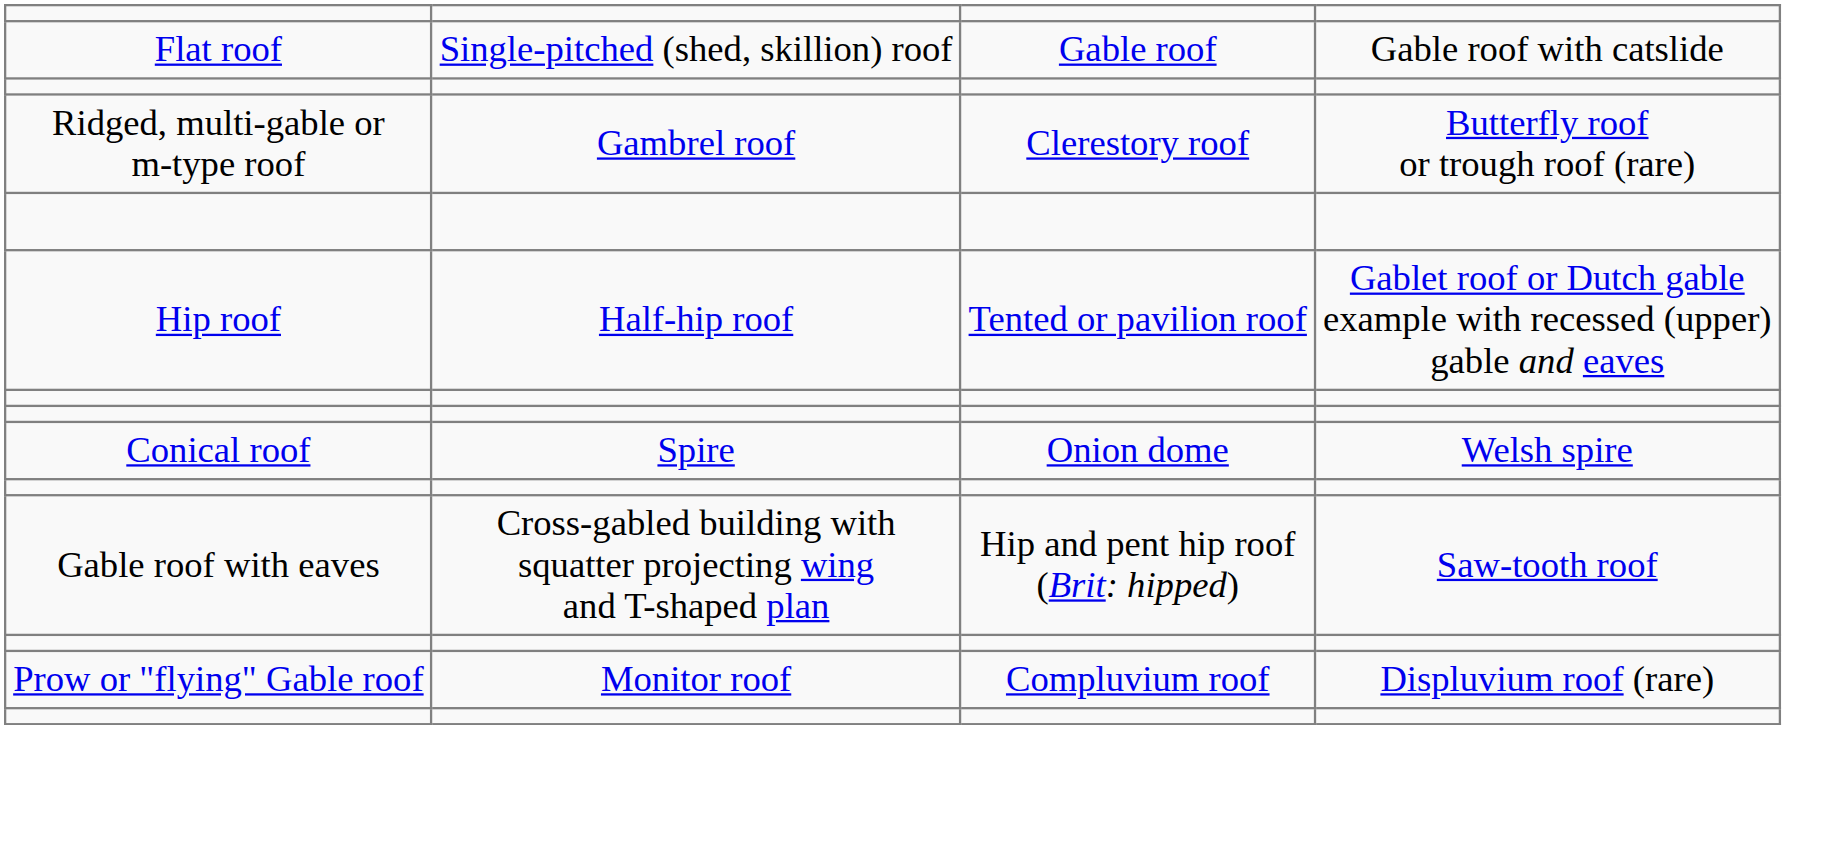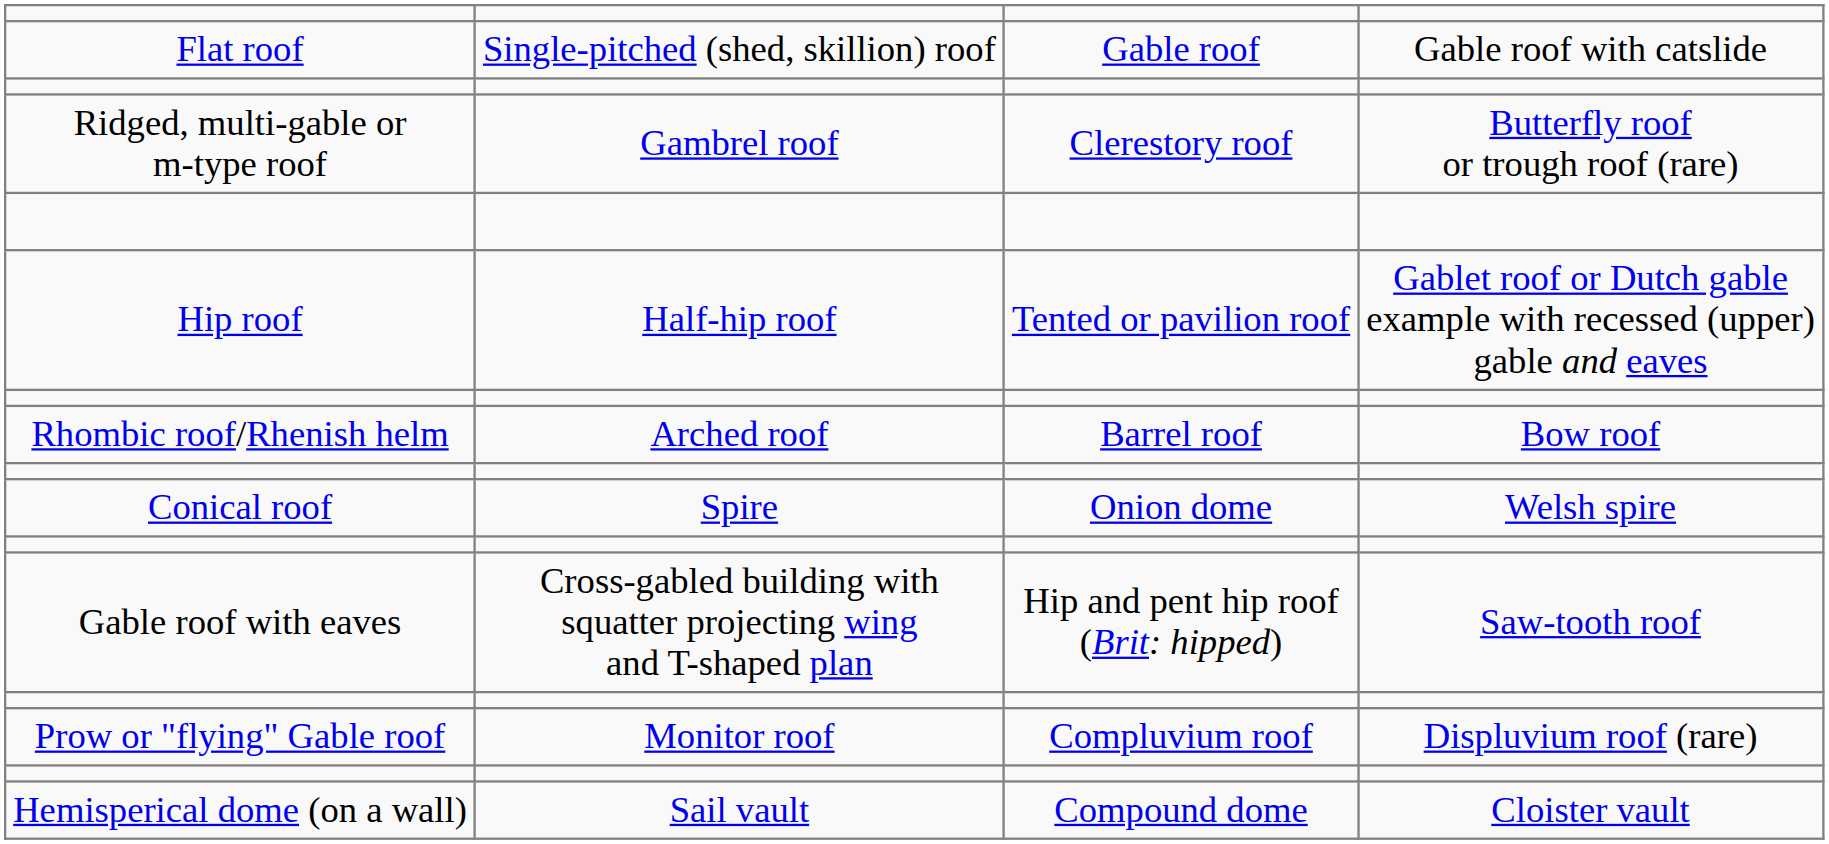 <table border="1" cellpadding="3px" cellspacing="0px" style="empty-cells:show; background:#F9F9F9; border-collapse:collapse;">
 <tr align="center">
 <td></td>
 <td></td>
 <td></td>
 <td></td>
 </tr>
 <tr align="center">
 <td><a href='#'>Flat roof</a></td>
 <td><a href='#'>Single-pitched</a> (shed, skillion) roof</td>
 <td><a href='#'>Gable roof</a></td>
 <td>Gable roof with catslide</td>
 </tr>
 <tr align="center">
 <td></td>
 <td></td>
 <td></td>
 <td></td>
 </tr>
 <tr align="center">
 <td>Ridged, multi-gable or<br>m-type roof</td>
 <td><a href='#'>Gambrel roof</a></td>
 <td><a href='#'>Clerestory roof</a></td>
 <td><a href='#'>Butterfly roof</a><br>or trough roof (rare)</td>
 </tr>
 <tr align="center">
 <td></td>
 <td></td>
 <td></td>
 <td><br></td>
 </tr>
 <tr align="center">
 <td><a href='#'>Hip roof</a></td>
 <td><a href='#'>Half-hip roof</a></td>
 <td><a href='#'>Tented or pavilion roof</a></td>
 <td><a href='#'>Gablet roof or Dutch gable</a><br>example with recessed (upper)<br>gable <em>and</em> <a href='#'>eaves</a></td>
 </tr>
 <tr align="center">
 <td></td>
 <td></td>
 <td></td>
 <td></td>
 </tr>
 <tr align="center">
+<td><a href='#'>Rhombic roof</a>/<a href='#'>Rhenish helm</a></td>
+<td><a href='#'>Arched roof</a></td>
+<td><a href='#'>Barrel roof</a></td>
+<td><a href='#'>Bow roof</a></td>
+</tr>
+<tr align="center">
 <td></td>
 <td></td>
 <td></td>
 <td></td>
 </tr>
 <tr align="center">
 <td><a href='#'>Conical roof</a></td>
 <td><a href='#'>Spire</a></td>
 <td><a href='#'>Onion dome</a></td>
 <td><a href='#'>Welsh spire</a></td>
 </tr>
 <tr align="center">
 <td></td>
 <td></td>
 <td></td>
 <td></td>
 </tr>
 <tr align="center">
 <td>Gable roof with eaves</td>
 <td>Cross-gabled building with<br>squatter projecting <a href='#'>wing</a><br>and T-shaped <a href='#'>plan</a></td>
 <td>Hip and pent hip roof<br>(<em><a href='#'>Brit</a>: hipped</em>)</td>
 <td><a href='#'>Saw-tooth roof</a></td>
 </tr>
 <tr align="center">
 <td></td>
 <td></td>
 <td></td>
 <td></td>
 </tr>
 <tr align="center">
 <td><a href='#'>Prow or "flying" Gable roof</a></td>
 <td><a href='#'>Monitor roof</a></td>
 <td><a href='#'>Compluvium roof</a></td>
 <td><a href='#'>Displuvium roof</a>  (rare)</td>
 </tr>
 <tr align="center">
 <td></td>
 <td></td>
 <td></td>
 <td></td>
 </tr>
+<tr align="center">
+<td><a href='#'>Hemisperical dome</a> (on a wall)</td>
+<td><a href='#'>Sail vault</a></td>
+<td><a href='#'>Compound dome</a></td>
+<td><a href='#'>Cloister vault</a></td>
+</tr>
 </table>
